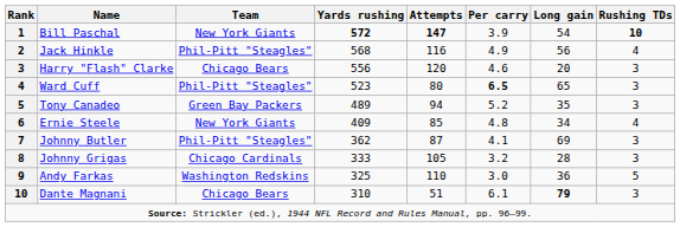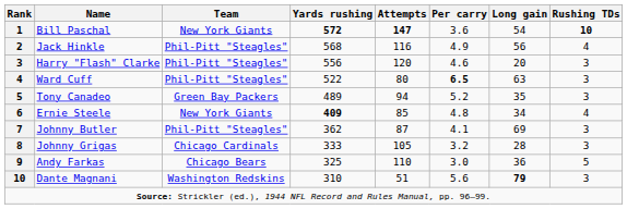 <table class="wikitable" style="text-align:center">
 <tr>
 <th>Rank</th>
 <th>Name</th>
 <th>Team</th>
 <th>Yards rushing</th>
 <th>Attempts</th>
 <th>Per carry</th>
 <th>Long gain</th>
 <th>Rushing TDs</th>
 </tr>
 <tr>
 <th>1</th>
 <td style="text-align: left;"><a href='#'>Bill Paschal</a></td>
 <td><a href='#'>New York Giants</a></td>
 <td><strong>572</strong></td>
 <td><strong>147</strong></td>
-<td>3.9</td>
+<td>3.6</td>
 <td>54</td>
 <td><strong>10</strong></td>
 </tr>
 <tr>
 <th>2</th>
 <td style="text-align: left;"><a href='#'>Jack Hinkle</a></td>
 <td><a href='#'>Phil-Pitt "Steagles"</a></td>
 <td>568</td>
 <td>116</td>
 <td>4.9</td>
 <td>56</td>
 <td>4</td>
 </tr>
 <tr>
 <th>3</th>
 <td style="text-align: left;"><a href='#'>Harry "Flash" Clarke</a></td>
-<td><a href='#'>Chicago Bears</a></td>
+<td><a href='#'>Phil-Pitt "Steagles"</a></td>
 <td>556</td>
 <td>120</td>
 <td>4.6</td>
 <td>20</td>
 <td>3</td>
 </tr>
 <tr>
 <th>4</th>
 <td style="text-align: left;"><a href='#'>Ward Cuff</a></td>
 <td><a href='#'>Phil-Pitt "Steagles"</a></td>
-<td>523</td>
+<td>522</td>
 <td>80</td>
 <td><strong>6.5</strong></td>
-<td>65</td>
+<td>63</td>
 <td>3</td>
 </tr>
 <tr>
 <th>5</th>
 <td style="text-align: left;"><a href='#'>Tony Canadeo</a></td>
 <td><a href='#'>Green Bay Packers</a></td>
 <td>489</td>
 <td>94</td>
 <td>5.2</td>
 <td>35</td>
 <td>3</td>
 </tr>
 <tr>
 <th>6</th>
 <td style="text-align: left;"><a href='#'>Ernie Steele</a></td>
 <td><a href='#'>New York Giants</a></td>
-<td>409</td>
+<td><strong>409</strong></td>
 <td>85</td>
 <td>4.8</td>
 <td>34</td>
 <td>4</td>
 </tr>
 <tr>
 <th>7</th>
 <td style="text-align: left;"><a href='#'>Johnny Butler</a></td>
 <td><a href='#'>Phil-Pitt "Steagles"</a></td>
 <td>362</td>
 <td>87</td>
 <td>4.1</td>
 <td>69</td>
 <td>3</td>
 </tr>
 <tr>
 <th>8</th>
 <td style="text-align: left;"><a href='#'>Johnny Grigas</a></td>
 <td><a href='#'>Chicago Cardinals</a></td>
 <td>333</td>
 <td>105</td>
 <td>3.2</td>
 <td>28</td>
 <td>3</td>
 </tr>
 <tr>
 <th>9</th>
 <td style="text-align: left;"><a href='#'>Andy Farkas</a></td>
-<td><a href='#'>Washington Redskins</a></td>
+<td><a href='#'>Chicago Bears</a></td>
 <td>325</td>
 <td>110</td>
 <td>3.0</td>
 <td>36</td>
 <td>5</td>
 </tr>
 <tr>
 <th>10</th>
 <td style="text-align: left;"><a href='#'>Dante Magnani</a></td>
-<td><a href='#'>Chicago Bears</a></td>
+<td><a href='#'>Washington Redskins</a></td>
 <td>310</td>
 <td>51</td>
-<td>6.1</td>
+<td>5.6</td>
 <td><strong>79</strong></td>
 <td>3</td>
 </tr>
 <tr>
 <td colspan="8"><small><strong>Source:</strong> Strickler (ed.), <em>1944 NFL Record and Rules Manual,</em> pp. 96–99.</small></td>
 </tr>
 </table>
